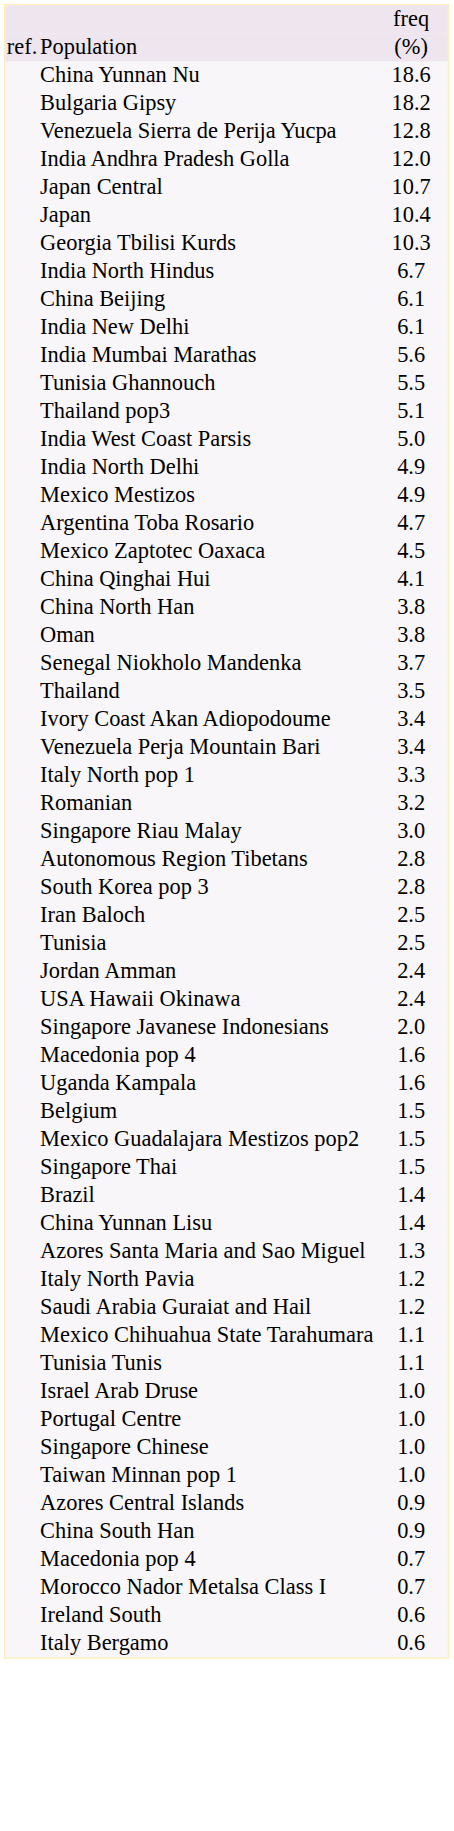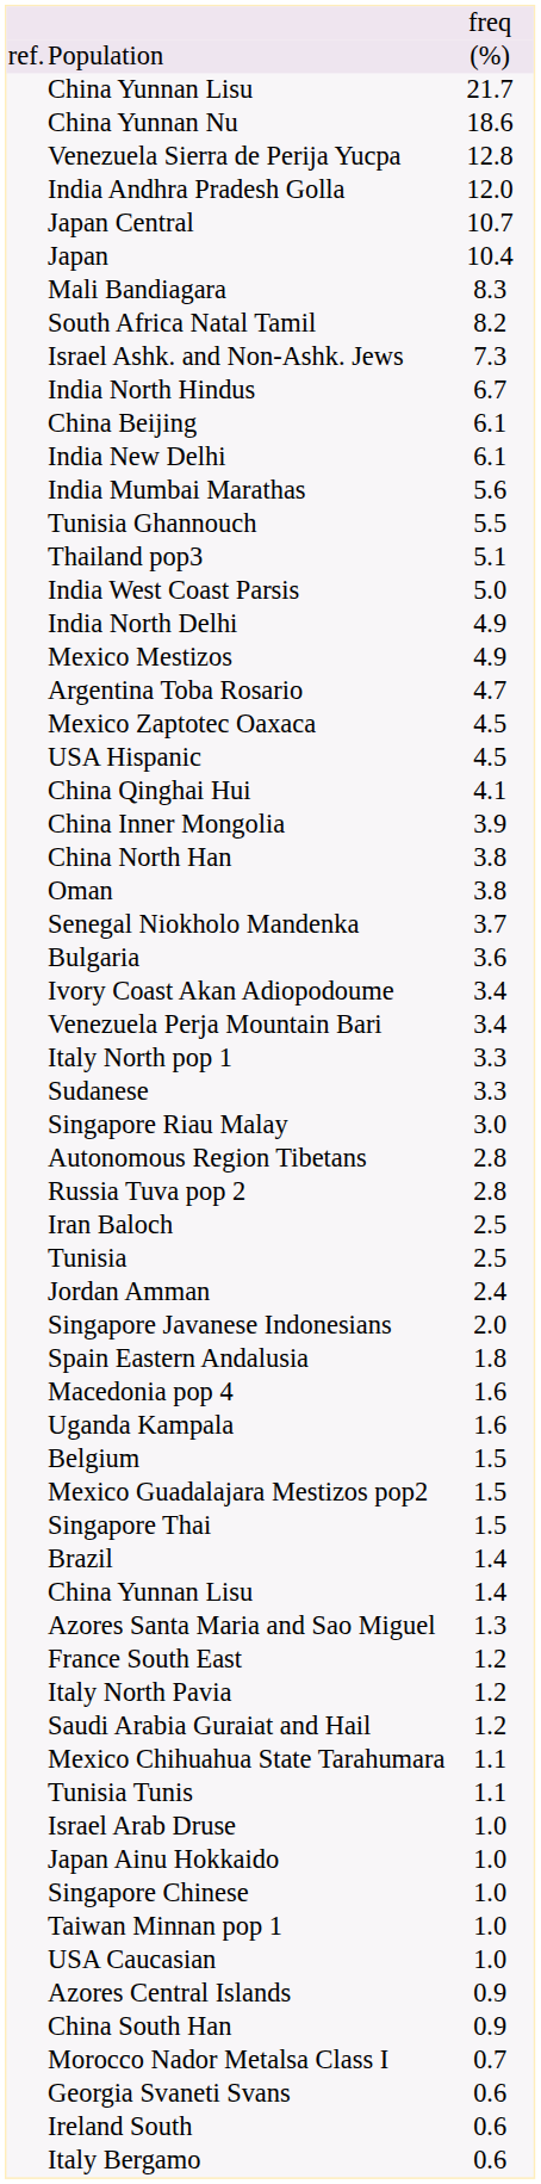 <table border="0" cellspacing="0" cellpadding="1" align="left" style="text-align:center; margin-right: 3em;  border:1px #ffeebb solid; background:#f8f6f8; ">
 <tr style="background:#efe5ef">
 <td></td>
 <td></td>
 <td>freq</td>
 </tr>
 <tr style="background:#eee5ef">
 <td>ref.</td>
 <td align="left">Population</td>
 <td style="width:50px">(%)</td>
 </tr>
 <tr>
 <td></td>
-<td align="left">China Yunnan Nu</td>
-<td>18.6</td>
+<td align="left">China Yunnan Lisu</td>
+<td>21.7</td>
 </tr>
 <tr>
 <td></td>
-<td align="left">Bulgaria Gipsy</td>
-<td>18.2</td>
+<td align="left">China Yunnan Nu</td>
+<td>18.6</td>
 </tr>
 <tr>
 <td></td>
 <td align="left">Venezuela Sierra de Perija Yucpa</td>
 <td>12.8</td>
 </tr>
 <tr>
 <td></td>
 <td align="left">India Andhra Pradesh Golla</td>
 <td>12.0</td>
 </tr>
 <tr>
 <td></td>
 <td align="left">Japan Central</td>
 <td>10.7</td>
 </tr>
 <tr>
 <td></td>
 <td align="left">Japan</td>
 <td>10.4</td>
 </tr>
 <tr>
 <td></td>
-<td align="left">Georgia Tbilisi Kurds</td>
-<td>10.3</td>
+<td align="left">Mali Bandiagara</td>
+<td>8.3</td>
+</tr>
+<tr>
+<td></td>
+<td align="left">South Africa Natal Tamil</td>
+<td>8.2</td>
+</tr>
+<tr>
+<td></td>
+<td align="left">Israel Ashk. and Non-Ashk. Jews</td>
+<td>7.3</td>
 </tr>
 <tr>
 <td></td>
 <td align="left">India North Hindus</td>
 <td>6.7</td>
 </tr>
 <tr>
 <td></td>
 <td align="left">China Beijing</td>
 <td>6.1</td>
 </tr>
 <tr>
 <td></td>
 <td align="left">India New Delhi</td>
 <td>6.1</td>
 </tr>
 <tr>
 <td></td>
 <td align="left">India Mumbai Marathas</td>
 <td>5.6</td>
 </tr>
 <tr>
 <td></td>
 <td align="left">Tunisia Ghannouch</td>
 <td>5.5</td>
 </tr>
 <tr>
 <td></td>
 <td align="left">Thailand pop3</td>
 <td>5.1</td>
 </tr>
 <tr>
 <td></td>
 <td align="left">India West Coast Parsis</td>
 <td>5.0</td>
 </tr>
 <tr>
 <td></td>
 <td align="left">India North Delhi</td>
 <td>4.9</td>
 </tr>
 <tr>
 <td></td>
 <td align="left">Mexico Mestizos</td>
 <td>4.9</td>
 </tr>
 <tr>
 <td></td>
 <td align="left">Argentina Toba Rosario</td>
 <td>4.7</td>
 </tr>
 <tr>
 <td></td>
 <td align="left">Mexico Zaptotec Oaxaca</td>
 <td>4.5</td>
 </tr>
 <tr>
 <td></td>
+<td align="left">USA Hispanic</td>
+<td>4.5</td>
+</tr>
+<tr>
+<td></td>
 <td align="left">China Qinghai Hui</td>
 <td>4.1</td>
+</tr>
+<tr>
+<td></td>
+<td align="left">China Inner Mongolia</td>
+<td>3.9</td>
 </tr>
 <tr>
 <td></td>
 <td align="left">China North Han</td>
 <td>3.8</td>
 </tr>
 <tr>
 <td></td>
 <td align="left">Oman</td>
 <td>3.8</td>
 </tr>
 <tr>
 <td></td>
 <td align="left">Senegal Niokholo Mandenka</td>
 <td>3.7</td>
 </tr>
 <tr>
 <td></td>
-<td align="left">Thailand</td>
-<td>3.5</td>
+<td align="left">Bulgaria</td>
+<td>3.6</td>
 </tr>
 <tr>
 <td></td>
 <td align="left">Ivory Coast Akan Adiopodoume</td>
 <td>3.4</td>
 </tr>
 <tr>
 <td></td>
 <td align="left">Venezuela Perja Mountain Bari</td>
 <td>3.4</td>
 </tr>
 <tr>
 <td></td>
 <td align="left">Italy North pop 1</td>
 <td>3.3</td>
 </tr>
 <tr>
 <td></td>
-<td align="left">Romanian</td>
-<td>3.2</td>
+<td align="left">Sudanese</td>
+<td>3.3</td>
 </tr>
 <tr>
 <td></td>
 <td align="left">Singapore Riau Malay</td>
 <td>3.0</td>
 </tr>
 <tr>
 <td></td>
 <td align="left">Autonomous Region Tibetans</td>
 <td>2.8</td>
 </tr>
 <tr>
 <td></td>
-<td align="left">South Korea pop 3</td>
+<td align="left">Russia Tuva pop 2</td>
 <td>2.8</td>
 </tr>
 <tr>
 <td></td>
 <td align="left">Iran Baloch</td>
 <td>2.5</td>
 </tr>
 <tr>
 <td></td>
 <td align="left">Tunisia</td>
 <td>2.5</td>
 </tr>
 <tr>
 <td></td>
 <td align="left">Jordan Amman</td>
 <td>2.4</td>
 </tr>
 <tr>
 <td></td>
-<td align="left">USA Hawaii Okinawa</td>
-<td>2.4</td>
+<td align="left">Singapore Javanese Indonesians</td>
+<td>2.0</td>
 </tr>
 <tr>
 <td></td>
-<td align="left">Singapore Javanese Indonesians</td>
-<td>2.0</td>
+<td align="left">Spain Eastern Andalusia</td>
+<td>1.8</td>
 </tr>
 <tr>
 <td></td>
 <td align="left">Macedonia pop 4</td>
 <td>1.6</td>
 </tr>
 <tr>
 <td></td>
 <td align="left">Uganda Kampala</td>
 <td>1.6</td>
 </tr>
 <tr>
 <td></td>
 <td align="left">Belgium</td>
 <td>1.5</td>
 </tr>
 <tr>
 <td></td>
 <td align="left">Mexico Guadalajara Mestizos pop2</td>
 <td>1.5</td>
 </tr>
 <tr>
 <td></td>
 <td align="left">Singapore Thai</td>
 <td>1.5</td>
 </tr>
 <tr>
 <td></td>
 <td align="left">Brazil</td>
 <td>1.4</td>
 </tr>
 <tr>
 <td></td>
 <td align="left">China Yunnan Lisu</td>
 <td>1.4</td>
 </tr>
 <tr>
 <td></td>
 <td align="left">Azores Santa Maria and Sao Miguel</td>
 <td>1.3</td>
 </tr>
 <tr>
 <td></td>
+<td align="left">France South East</td>
+<td>1.2</td>
+</tr>
+<tr>
+<td></td>
 <td align="left">Italy North Pavia</td>
 <td>1.2</td>
 </tr>
 <tr>
 <td></td>
 <td align="left">Saudi Arabia Guraiat and Hail</td>
 <td>1.2</td>
 </tr>
 <tr>
 <td></td>
 <td align="left">Mexico Chihuahua State Tarahumara</td>
 <td>1.1</td>
 </tr>
 <tr>
 <td></td>
 <td align="left">Tunisia Tunis</td>
 <td>1.1</td>
 </tr>
 <tr>
 <td></td>
 <td align="left">Israel Arab Druse</td>
 <td>1.0</td>
 </tr>
 <tr>
 <td></td>
-<td align="left">Portugal Centre</td>
+<td align="left">Japan Ainu Hokkaido</td>
 <td>1.0</td>
 </tr>
 <tr>
 <td></td>
 <td align="left">Singapore Chinese</td>
 <td>1.0</td>
 </tr>
 <tr>
 <td></td>
 <td align="left">Taiwan Minnan pop 1</td>
 <td>1.0</td>
 </tr>
 <tr>
 <td></td>
+<td align="left">USA Caucasian</td>
+<td>1.0</td>
+</tr>
+<tr>
+<td></td>
 <td align="left">Azores Central Islands</td>
 <td>0.9</td>
 </tr>
 <tr>
 <td></td>
 <td align="left">China South Han</td>
 <td>0.9</td>
 </tr>
 <tr>
 <td></td>
-<td align="left">Macedonia pop 4</td>
+<td align="left">Morocco Nador Metalsa Class I</td>
 <td>0.7</td>
 </tr>
 <tr>
 <td></td>
-<td align="left">Morocco Nador Metalsa Class I</td>
-<td>0.7</td>
+<td align="left">Georgia Svaneti Svans</td>
+<td>0.6</td>
 </tr>
 <tr>
 <td></td>
 <td align="left">Ireland South</td>
 <td>0.6</td>
 </tr>
 <tr>
 <td></td>
 <td align="left">Italy Bergamo</td>
 <td>0.6</td>
 </tr>
 </table>
